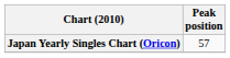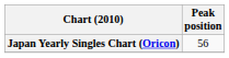 <table class="wikitable sortable plainrowheaders">
 <tr>
 <th>Chart (2010)</th>
 <th>Peak<br>position</th>
 </tr>
 <tr>
 <th scope="row">Japan Yearly Singles Chart (<a href='#'>Oricon</a>)</th>
-<td align="center">57</td>
+<td align="center">56</td>
 </tr>
 <tr>
 </tr>
 </table>
